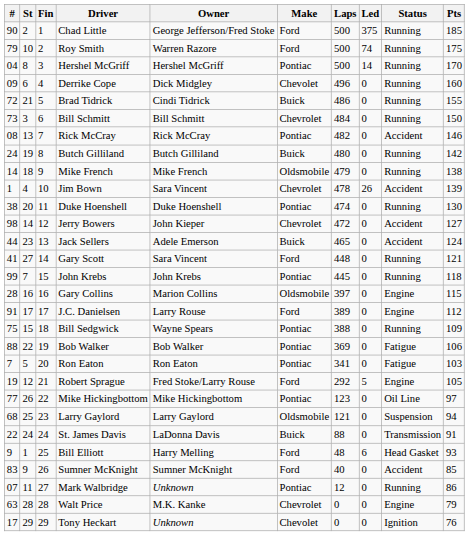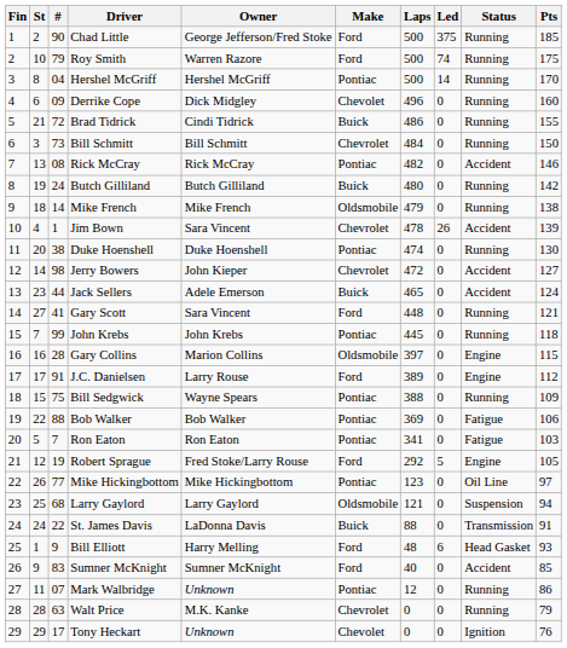 <table class="wikitable" style="font-size: 95%;">
 <tr>
+<th>Fin</th>
+<th>St</th>
 <th>#</th>
-<th>St</th>
-<th>Fin</th>
 <th>Driver</th>
 <th>Owner</th>
 <th>Make</th>
 <th>Laps</th>
 <th>Led</th>
 <th>Status</th>
 <th>Pts</th>
 </tr>
 <tr>
+<td>1</td>
+<td>2</td>
 <td>90</td>
-<td>2</td>
-<td>1</td>
 <td>Chad Little</td>
 <td>George Jefferson/Fred Stoke</td>
 <td>Ford</td>
 <td>500</td>
 <td>375</td>
 <td>Running</td>
 <td>185</td>
 </tr>
 <tr>
+<td>2</td>
+<td>10</td>
 <td>79</td>
-<td>10</td>
-<td>2</td>
 <td>Roy Smith</td>
 <td>Warren Razore</td>
 <td>Ford</td>
 <td>500</td>
 <td>74</td>
 <td>Running</td>
 <td>175</td>
 </tr>
 <tr>
+<td>3</td>
+<td>8</td>
 <td>04</td>
-<td>8</td>
-<td>3</td>
 <td>Hershel McGriff</td>
 <td>Hershel McGriff</td>
 <td>Pontiac</td>
 <td>500</td>
 <td>14</td>
 <td>Running</td>
 <td>170</td>
 </tr>
 <tr>
+<td>4</td>
+<td>6</td>
 <td>09</td>
-<td>6</td>
-<td>4</td>
 <td>Derrike Cope</td>
 <td>Dick Midgley</td>
 <td>Chevolet</td>
 <td>496</td>
 <td>0</td>
 <td>Running</td>
 <td>160</td>
 </tr>
 <tr>
+<td>5</td>
+<td>21</td>
 <td>72</td>
-<td>21</td>
-<td>5</td>
 <td>Brad Tidrick</td>
 <td>Cindi Tidrick</td>
 <td>Buick</td>
 <td>486</td>
 <td>0</td>
 <td>Running</td>
 <td>155</td>
 </tr>
 <tr>
+<td>6</td>
+<td>3</td>
 <td>73</td>
-<td>3</td>
-<td>6</td>
 <td>Bill Schmitt</td>
 <td>Bill Schmitt</td>
 <td>Chevrolet</td>
 <td>484</td>
 <td>0</td>
 <td>Running</td>
 <td>150</td>
 </tr>
 <tr>
+<td>7</td>
+<td>13</td>
 <td>08</td>
-<td>13</td>
-<td>7</td>
 <td>Rick McCray</td>
 <td>Rick McCray</td>
 <td>Pontiac</td>
 <td>482</td>
 <td>0</td>
 <td>Accident</td>
 <td>146</td>
 </tr>
 <tr>
+<td>8</td>
+<td>19</td>
 <td>24</td>
-<td>19</td>
-<td>8</td>
 <td>Butch Gilliland</td>
 <td>Butch Gilliland</td>
 <td>Buick</td>
 <td>480</td>
 <td>0</td>
 <td>Running</td>
 <td>142</td>
 </tr>
 <tr>
+<td>9</td>
+<td>18</td>
 <td>14</td>
-<td>18</td>
-<td>9</td>
 <td>Mike French</td>
 <td>Mike French</td>
 <td>Oldsmobile</td>
 <td>479</td>
 <td>0</td>
 <td>Running</td>
 <td>138</td>
 </tr>
 <tr>
+<td>10</td>
+<td>4</td>
 <td>1</td>
-<td>4</td>
-<td>10</td>
 <td>Jim Bown</td>
 <td>Sara Vincent</td>
 <td>Chevrolet</td>
 <td>478</td>
 <td>26</td>
 <td>Accident</td>
 <td>139</td>
 </tr>
 <tr>
+<td>11</td>
+<td>20</td>
 <td>38</td>
-<td>20</td>
-<td>11</td>
 <td>Duke Hoenshell</td>
 <td>Duke Hoenshell</td>
 <td>Pontiac</td>
 <td>474</td>
 <td>0</td>
 <td>Running</td>
 <td>130</td>
 </tr>
 <tr>
+<td>12</td>
+<td>14</td>
 <td>98</td>
-<td>14</td>
-<td>12</td>
 <td>Jerry Bowers</td>
 <td>John Kieper</td>
 <td>Chevrolet</td>
 <td>472</td>
 <td>0</td>
 <td>Accident</td>
 <td>127</td>
 </tr>
 <tr>
+<td>13</td>
+<td>23</td>
 <td>44</td>
-<td>23</td>
-<td>13</td>
 <td>Jack Sellers</td>
 <td>Adele Emerson</td>
 <td>Buick</td>
 <td>465</td>
 <td>0</td>
 <td>Accident</td>
 <td>124</td>
 </tr>
 <tr>
+<td>14</td>
+<td>27</td>
 <td>41</td>
-<td>27</td>
-<td>14</td>
 <td>Gary Scott</td>
 <td>Sara Vincent</td>
 <td>Ford</td>
 <td>448</td>
 <td>0</td>
 <td>Running</td>
 <td>121</td>
 </tr>
 <tr>
+<td>15</td>
+<td>7</td>
 <td>99</td>
-<td>7</td>
-<td>15</td>
 <td>John Krebs</td>
 <td>John Krebs</td>
 <td>Pontiac</td>
 <td>445</td>
 <td>0</td>
 <td>Running</td>
 <td>118</td>
 </tr>
 <tr>
-<td>28</td>
 <td>16</td>
 <td>16</td>
+<td>28</td>
 <td>Gary Collins</td>
 <td>Marion Collins</td>
 <td>Oldsmobile</td>
 <td>397</td>
 <td>0</td>
 <td>Engine</td>
 <td>115</td>
 </tr>
 <tr>
-<td>91</td>
 <td>17</td>
 <td>17</td>
+<td>91</td>
 <td>J.C. Danielsen</td>
 <td>Larry Rouse</td>
 <td>Ford</td>
 <td>389</td>
 <td>0</td>
 <td>Engine</td>
 <td>112</td>
 </tr>
 <tr>
+<td>18</td>
+<td>15</td>
 <td>75</td>
-<td>15</td>
-<td>18</td>
 <td>Bill Sedgwick</td>
 <td>Wayne Spears</td>
 <td>Pontiac</td>
 <td>388</td>
 <td>0</td>
 <td>Running</td>
 <td>109</td>
 </tr>
 <tr>
+<td>19</td>
+<td>22</td>
 <td>88</td>
-<td>22</td>
-<td>19</td>
 <td>Bob Walker</td>
 <td>Bob Walker</td>
 <td>Pontiac</td>
 <td>369</td>
 <td>0</td>
 <td>Fatigue</td>
 <td>106</td>
 </tr>
 <tr>
+<td>20</td>
+<td>5</td>
 <td>7</td>
-<td>5</td>
-<td>20</td>
 <td>Ron Eaton</td>
 <td>Ron Eaton</td>
 <td>Pontiac</td>
 <td>341</td>
 <td>0</td>
 <td>Fatigue</td>
 <td>103</td>
 </tr>
 <tr>
+<td>21</td>
+<td>12</td>
 <td>19</td>
-<td>12</td>
-<td>21</td>
 <td>Robert Sprague</td>
 <td>Fred Stoke/Larry Rouse</td>
 <td>Ford</td>
 <td>292</td>
 <td>5</td>
 <td>Engine</td>
 <td>105</td>
 </tr>
 <tr>
+<td>22</td>
+<td>26</td>
 <td>77</td>
-<td>26</td>
-<td>22</td>
 <td>Mike Hickingbottom</td>
 <td>Mike Hickingbottom</td>
 <td>Pontiac</td>
 <td>123</td>
 <td>0</td>
 <td>Oil Line</td>
 <td>97</td>
 </tr>
 <tr>
+<td>23</td>
+<td>25</td>
 <td>68</td>
-<td>25</td>
-<td>23</td>
 <td>Larry Gaylord</td>
 <td>Larry Gaylord</td>
 <td>Oldsmobile</td>
 <td>121</td>
 <td>0</td>
 <td>Suspension</td>
 <td>94</td>
 </tr>
 <tr>
-<td>22</td>
 <td>24</td>
 <td>24</td>
+<td>22</td>
 <td>St. James Davis</td>
 <td>LaDonna Davis</td>
 <td>Buick</td>
 <td>88</td>
 <td>0</td>
 <td>Transmission</td>
 <td>91</td>
 </tr>
 <tr>
+<td>25</td>
+<td>1</td>
 <td>9</td>
-<td>1</td>
-<td>25</td>
 <td>Bill Elliott</td>
 <td>Harry Melling</td>
 <td>Ford</td>
 <td>48</td>
 <td>6</td>
 <td>Head Gasket</td>
 <td>93</td>
 </tr>
 <tr>
+<td>26</td>
+<td>9</td>
 <td>83</td>
-<td>9</td>
-<td>26</td>
 <td>Sumner McKnight</td>
 <td>Sumner McKnight</td>
 <td>Ford</td>
 <td>40</td>
 <td>0</td>
 <td>Accident</td>
 <td>85</td>
 </tr>
 <tr>
+<td>27</td>
+<td>11</td>
 <td>07</td>
-<td>11</td>
-<td>27</td>
 <td>Mark Walbridge</td>
 <td><em>Unknown</em></td>
 <td>Pontiac</td>
 <td>12</td>
 <td>0</td>
 <td>Running</td>
 <td>86</td>
 </tr>
 <tr>
-<td>63</td>
 <td>28</td>
 <td>28</td>
+<td>63</td>
 <td>Walt Price</td>
 <td>M.K. Kanke</td>
 <td>Chevrolet</td>
 <td>0</td>
 <td>0</td>
-<td>Engine</td>
+<td>Running</td>
 <td>79</td>
 </tr>
 <tr>
-<td>17</td>
 <td>29</td>
 <td>29</td>
+<td>17</td>
 <td>Tony Heckart</td>
 <td><em>Unknown</em></td>
 <td>Chevolet</td>
 <td>0</td>
 <td>0</td>
 <td>Ignition</td>
 <td>76</td>
 </tr>
 </table>
